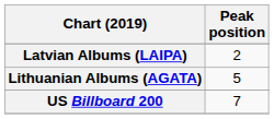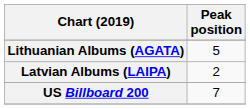 <table class="wikitable sortable plainrowheaders" style="text-align:center">
 <tr>
 <th scope="col">Chart (2019)</th>
 <th scope="col">Peak<br> position</th>
 </tr>
 <tr>
 </tr>
 <tr>
 </tr>
 <tr>
 </tr>
 <tr>
 </tr>
 <tr>
 </tr>
 <tr>
 </tr>
 <tr>
 </tr>
 <tr>
 </tr>
 <tr>
 </tr>
 <tr>
 </tr>
 <tr>
 </tr>
 <tr>
 </tr>
 <tr>
 </tr>
 <tr>
+<th scope="row">Lithuanian Albums (<a href='#'>AGATA</a>)</th>
+<td>5</td>
+</tr>
+<tr>
 <th scope="row">Latvian Albums (<a href='#'>LAIPA</a>)</th>
 <td>2</td>
-</tr>
-<tr>
-<th scope="row">Lithuanian Albums (<a href='#'>AGATA</a>)</th>
-<td>5</td>
 </tr>
 <tr>
 </tr>
 <tr>
 </tr>
 <tr>
 </tr>
 <tr>
 </tr>
 <tr>
 </tr>
 <tr>
 <th scope="row">US <a href='#'><em>Billboard</em> 200</a></th>
 <td>7</td>
 </tr>
 <tr>
 </tr>
 </table>
